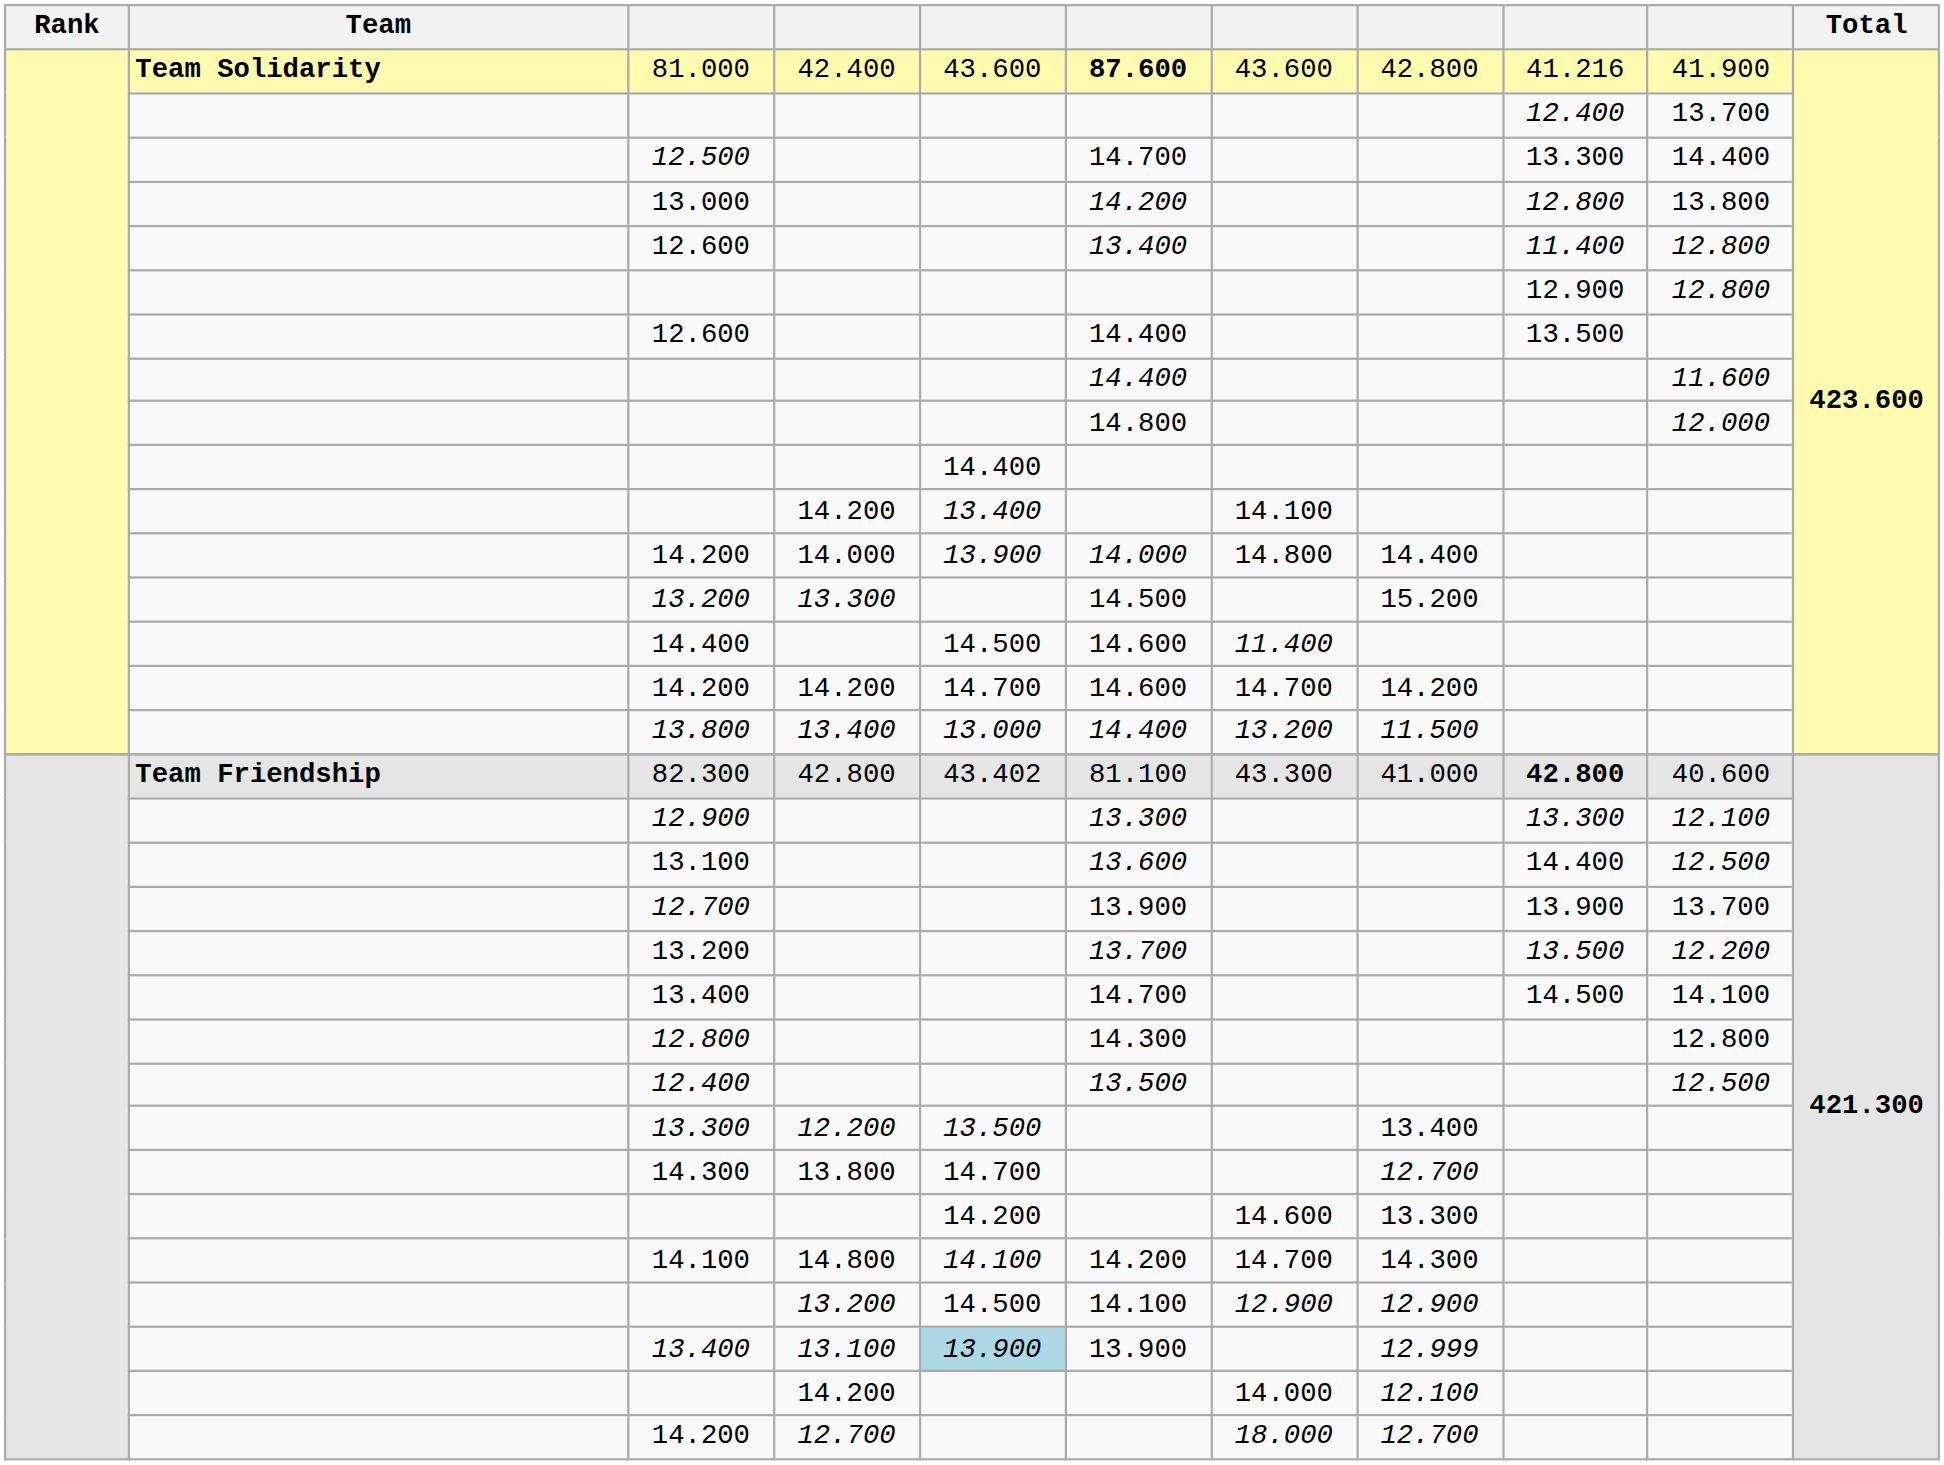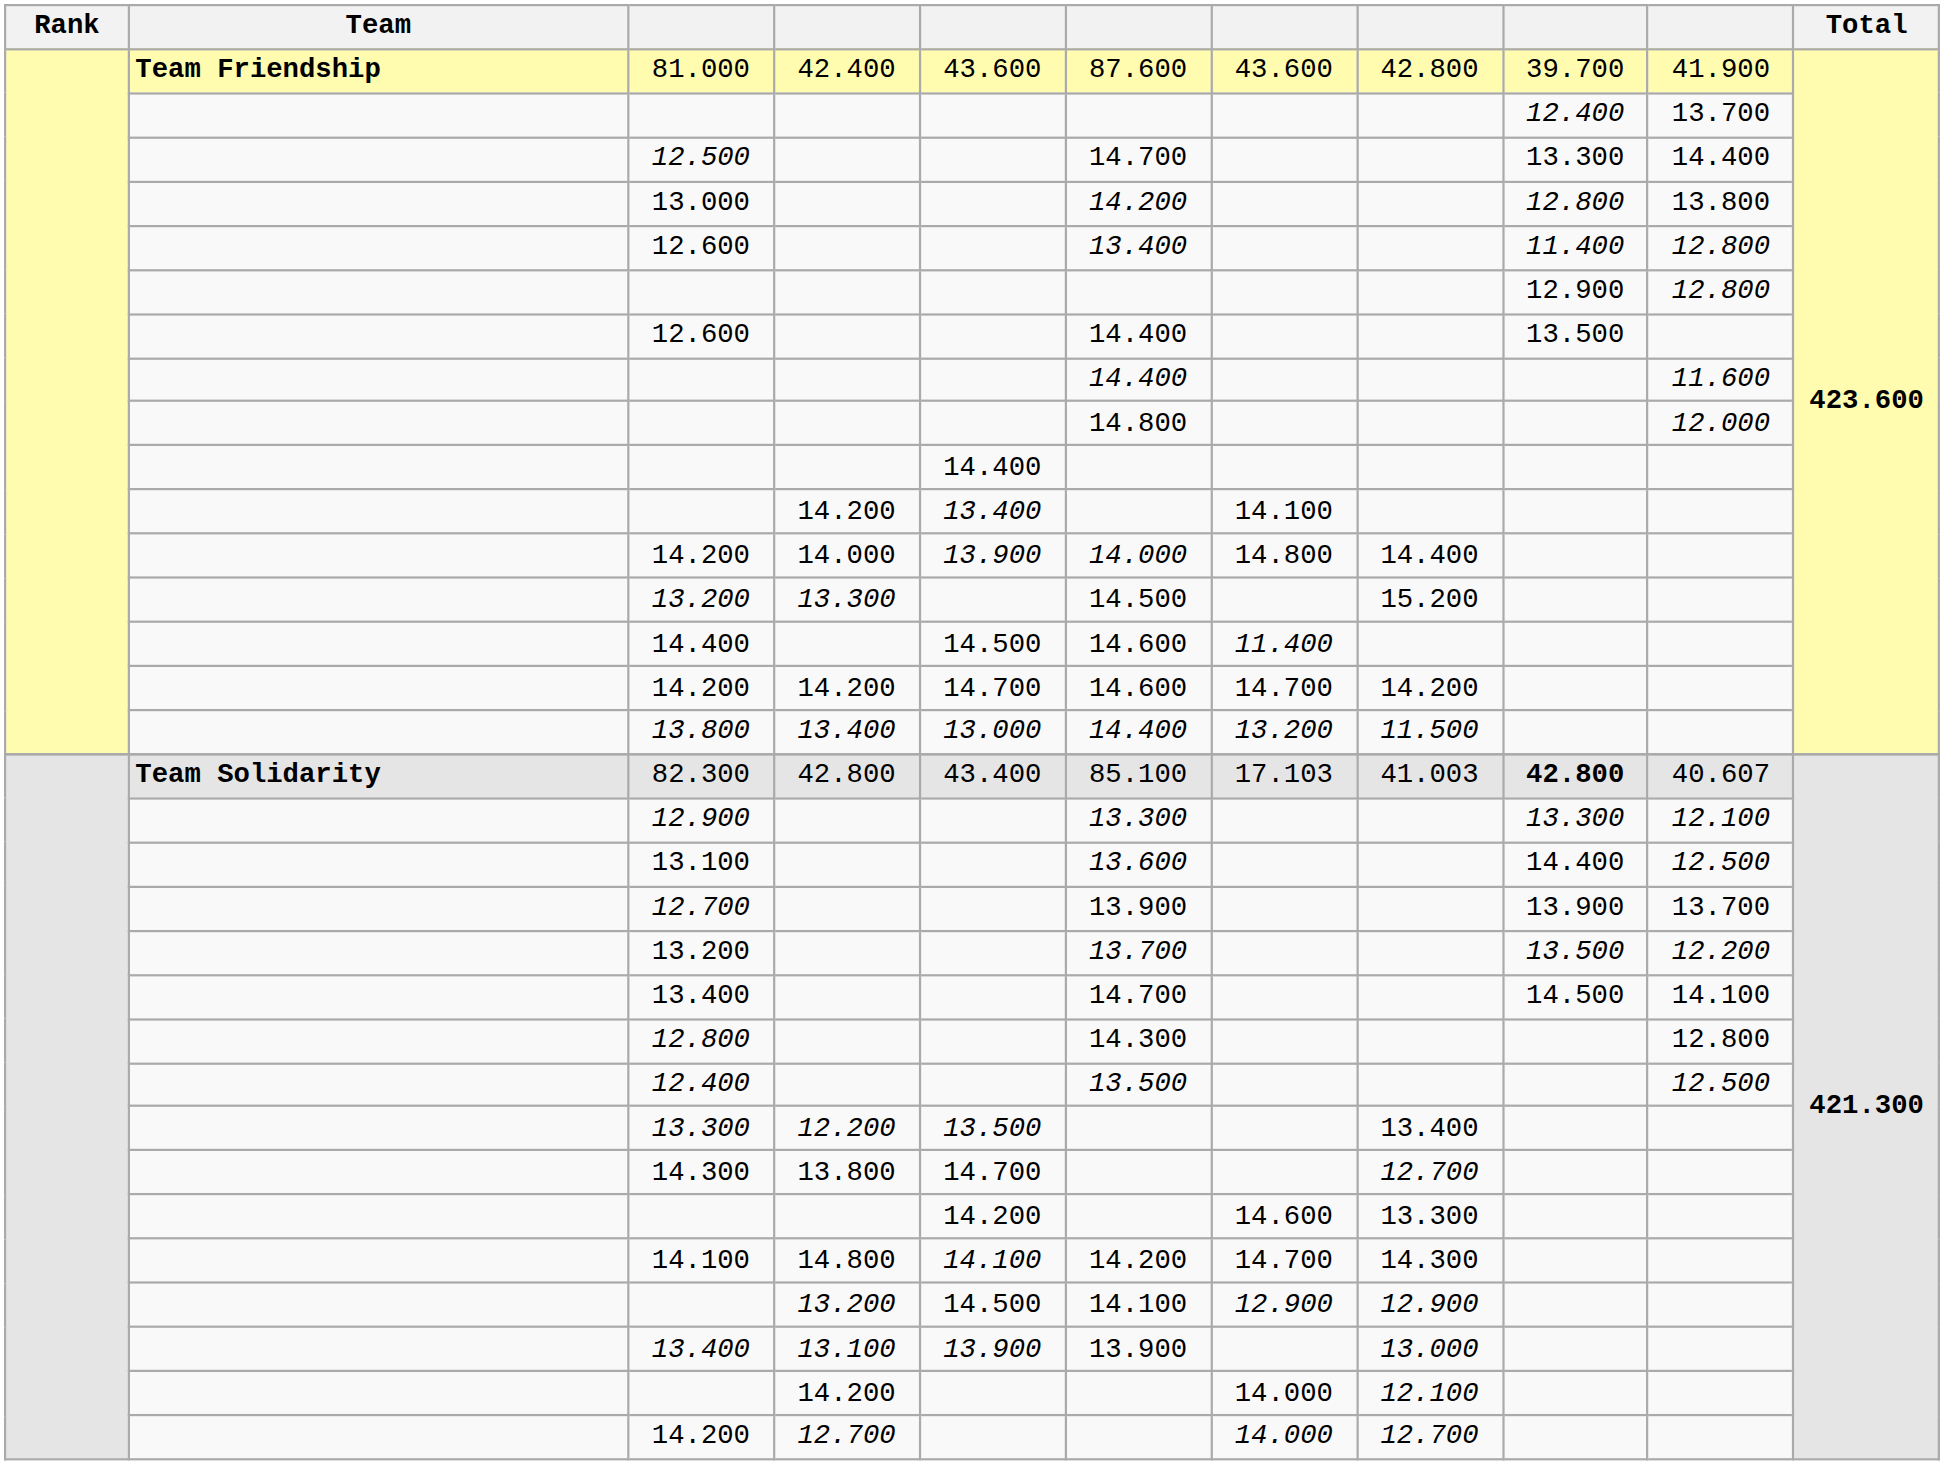 <table class="wikitable" style="text-align:center; font-size:95%">
 <tr>
 <th scope="col" style="width:50px;">Rank</th>
 <th scope="col" style="width:220px;">Team</th>
 <th scope="col" style="width:60px;"></th>
 <th scope="col" style="width:60px;"></th>
 <th scope="col" style="width:60px;"></th>
 <th scope="col" style="width:60px;"></th>
 <th scope="col" style="width:60px;"></th>
 <th scope="col" style="width:60px;"></th>
 <th scope="col" style="width:60px;"></th>
 <th scope="col" style="width:60px;"></th>
 <th scope="col" style="width:60px;">Total</th>
 </tr>
 <tr style="background:#fffcaf;">
 <td rowspan=16></td>
-<td style="text-align:left;"><strong>Team Solidarity</strong></td>
+<td style="text-align:left;"><strong>Team Friendship</strong></td>
 <td>81.000</td>
 <td>42.400</td>
 <td>43.600</td>
-<td><strong>87.600</strong></td>
+<td>87.600</td>
 <td>43.600</td>
 <td>42.800</td>
-<td>41.216</td>
+<td>39.700</td>
 <td>41.900</td>
 <td rowspan="16"><strong>423.600</strong></td>
 </tr>
 <tr>
 <td style="text-align:left;"></td>
 <td></td>
 <td></td>
 <td></td>
 <td></td>
 <td></td>
 <td></td>
 <td><em>12.400</em></td>
 <td>13.700</td>
 </tr>
 <tr>
 <td style="text-align:left;"></td>
 <td><em>12.500</em></td>
 <td></td>
 <td></td>
 <td>14.700</td>
 <td></td>
 <td></td>
 <td>13.300</td>
 <td>14.400</td>
 </tr>
 <tr>
 <td style="text-align:left;"></td>
 <td>13.000</td>
 <td></td>
 <td></td>
 <td><em>14.200</em></td>
 <td></td>
 <td></td>
 <td><em>12.800</em></td>
 <td>13.800</td>
 </tr>
 <tr>
 <td style="text-align:left;"></td>
 <td>12.600</td>
 <td></td>
 <td></td>
 <td><em>13.400</em></td>
 <td></td>
 <td></td>
 <td><em>11.400</em></td>
 <td><em>12.800</em></td>
 </tr>
 <tr>
 <td style="text-align:left;"></td>
 <td></td>
 <td></td>
 <td></td>
 <td></td>
 <td></td>
 <td></td>
 <td>12.900</td>
 <td><em>12.800</em></td>
 </tr>
 <tr>
 <td style="text-align:left;"></td>
 <td>12.600</td>
 <td></td>
 <td></td>
 <td>14.400</td>
 <td></td>
 <td></td>
 <td>13.500</td>
 <td></td>
 </tr>
 <tr>
 <td style="text-align:left;"></td>
 <td></td>
 <td></td>
 <td></td>
 <td><em>14.400</em></td>
 <td></td>
 <td></td>
 <td></td>
 <td><em>11.600</em></td>
 </tr>
 <tr>
 <td style="text-align:left;"></td>
 <td></td>
 <td></td>
 <td></td>
 <td>14.800</td>
 <td></td>
 <td></td>
 <td></td>
 <td><em>12.000</em></td>
 </tr>
 <tr>
 <td style="text-align:left;"></td>
 <td></td>
 <td></td>
 <td>14.400</td>
 <td></td>
 <td></td>
 <td></td>
 <td></td>
 <td></td>
 </tr>
 <tr>
 <td style="text-align:left;"></td>
 <td></td>
 <td>14.200</td>
 <td><em>13.400</em></td>
 <td></td>
 <td>14.100</td>
 <td></td>
 <td></td>
 <td></td>
 </tr>
 <tr>
 <td style="text-align:left;"></td>
 <td>14.200</td>
 <td>14.000</td>
 <td><em>13.900</em></td>
 <td><em>14.000</em></td>
 <td>14.800</td>
 <td>14.400</td>
 <td></td>
 <td></td>
 </tr>
 <tr>
 <td style="text-align:left;"></td>
 <td><em>13.200</em></td>
 <td><em>13.300</em></td>
 <td></td>
 <td>14.500</td>
 <td></td>
 <td>15.200</td>
 <td></td>
 <td></td>
 </tr>
 <tr>
 <td style="text-align:left;"></td>
 <td>14.400</td>
 <td></td>
 <td>14.500</td>
 <td>14.600</td>
 <td><em>11.400</em></td>
 <td></td>
 <td></td>
 <td></td>
 </tr>
 <tr>
 <td style="text-align:left;"></td>
 <td>14.200</td>
 <td>14.200</td>
 <td>14.700</td>
 <td>14.600</td>
 <td>14.700</td>
 <td>14.200</td>
 <td></td>
 <td></td>
 </tr>
 <tr>
 <td style="text-align:left;"></td>
 <td><em>13.800</em></td>
 <td><em>13.400</em></td>
 <td><em>13.000</em></td>
 <td><em>14.400</em></td>
 <td><em>13.200</em></td>
 <td><em>11.500</em></td>
 <td></td>
 <td></td>
 </tr>
 <tr>
 </tr>
 <tr style="background:#e5e5e5;">
 <td rowspan=16></td>
-<td style="text-align:left;"><strong>Team Friendship</strong></td>
+<td style="text-align:left;"><strong>Team Solidarity</strong></td>
 <td>82.300</td>
 <td>42.800</td>
-<td>43.402</td>
-<td>81.100</td>
-<td>43.300</td>
-<td>41.000</td>
+<td>43.400</td>
+<td>85.100</td>
+<td>17.103</td>
+<td>41.003</td>
 <td><strong>42.800</strong></td>
-<td>40.600</td>
+<td>40.607</td>
 <td rowspan="16"><strong>421.300</strong></td>
 </tr>
 <tr>
 <td style="text-align:left;"></td>
 <td><em>12.900</em></td>
 <td></td>
 <td></td>
 <td><em>13.300</em></td>
 <td></td>
 <td></td>
 <td><em>13.300</em></td>
 <td><em>12.100</em></td>
 </tr>
 <tr>
 <td style="text-align:left;"></td>
 <td>13.100</td>
 <td></td>
 <td></td>
 <td><em>13.600</em></td>
 <td></td>
 <td></td>
 <td>14.400</td>
 <td><em>12.500</em></td>
 </tr>
 <tr>
 <td style="text-align:left;"></td>
 <td><em>12.700</em></td>
 <td></td>
 <td></td>
 <td>13.900</td>
 <td></td>
 <td></td>
 <td>13.900</td>
 <td>13.700</td>
 </tr>
 <tr>
 <td style="text-align:left;"></td>
 <td>13.200</td>
 <td></td>
 <td></td>
 <td><em>13.700</em></td>
 <td></td>
 <td></td>
 <td><em>13.500</em></td>
 <td><em>12.200</em></td>
 </tr>
 <tr>
 <td style="text-align:left;"></td>
 <td>13.400</td>
 <td></td>
 <td></td>
 <td>14.700</td>
 <td></td>
 <td></td>
 <td>14.500</td>
 <td>14.100</td>
 </tr>
 <tr>
 <td style="text-align:left;"></td>
 <td><em>12.800</em></td>
 <td></td>
 <td></td>
 <td>14.300</td>
 <td></td>
 <td></td>
 <td></td>
 <td>12.800</td>
 </tr>
 <tr>
 <td style="text-align:left;"></td>
 <td><em>12.400</em></td>
 <td></td>
 <td></td>
 <td><em>13.500</em></td>
 <td></td>
 <td></td>
 <td></td>
 <td><em>12.500</em></td>
 </tr>
 <tr>
 <td style="text-align:left;"></td>
 <td><em>13.300</em></td>
 <td><em>12.200</em></td>
 <td><em>13.500</em></td>
 <td></td>
 <td></td>
 <td>13.400</td>
 <td></td>
 <td></td>
 </tr>
 <tr>
 <td style="text-align:left;"></td>
 <td>14.300</td>
 <td>13.800</td>
 <td>14.700</td>
 <td></td>
 <td></td>
 <td><em>12.700</em></td>
 <td></td>
 <td></td>
 </tr>
 <tr>
 <td style="text-align:left;"></td>
 <td></td>
 <td></td>
 <td>14.200</td>
 <td></td>
 <td>14.600</td>
 <td>13.300</td>
 <td></td>
 <td></td>
 </tr>
 <tr>
 <td style="text-align:left;"></td>
 <td>14.100</td>
 <td>14.800</td>
 <td><em>14.100</em></td>
 <td>14.200</td>
 <td>14.700</td>
 <td>14.300</td>
 <td></td>
 <td></td>
 </tr>
 <tr>
 <td style="text-align:left;"></td>
 <td></td>
 <td><em>13.200</em></td>
 <td>14.500</td>
 <td>14.100</td>
 <td><em>12.900</em></td>
 <td><em>12.900</em></td>
 <td></td>
 <td></td>
 </tr>
 <tr>
 <td style="text-align:left;"></td>
 <td><em>13.400</em></td>
 <td><em>13.100</em></td>
-<td style="background: lightblue;"><em>13.900</em></td>
+<td><em>13.900</em></td>
 <td>13.900</td>
 <td></td>
-<td><em>12.999</em></td>
+<td><em>13.000</em></td>
 <td></td>
 <td></td>
 </tr>
 <tr>
 <td style="text-align:left;"></td>
 <td></td>
 <td>14.200</td>
 <td></td>
 <td></td>
 <td>14.000</td>
 <td><em>12.100</em></td>
 <td></td>
 <td></td>
 </tr>
 <tr>
 <td style="text-align:left;"></td>
 <td>14.200</td>
 <td><em>12.700</em></td>
 <td></td>
 <td></td>
-<td><em>18.000</em></td>
+<td><em>14.000</em></td>
 <td><em>12.700</em></td>
 <td></td>
 <td></td>
 </tr>
 </table>
